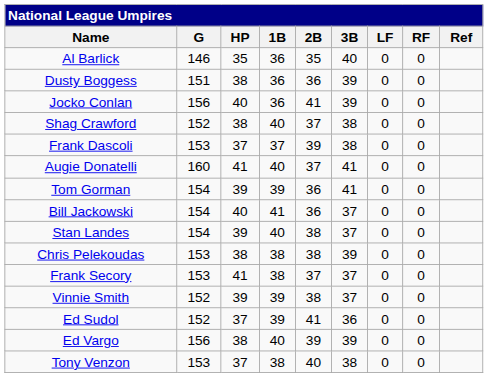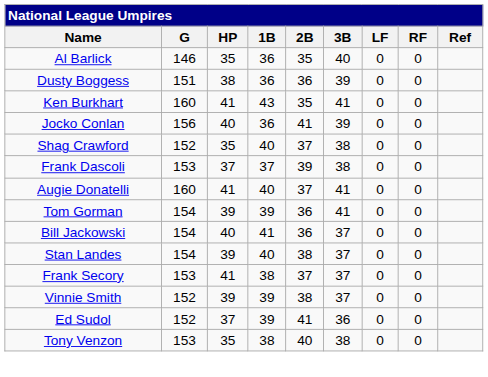 <table class="wikitable" style="font-size:95%; text-align:center; width:35em;margin: 0.5em auto;">
 <tr>
 <th colspan="9" style="text-align:left; background:#000088;color:#fff"><strong>National League Umpires</strong></th>
 </tr>
 <tr>
 <th>Name</th>
 <th>G</th>
 <th>HP</th>
 <th>1B</th>
 <th>2B</th>
 <th>3B</th>
 <th>LF</th>
 <th>RF</th>
 <th>Ref</th>
 </tr>
 <tr>
 <td><a href='#'>Al Barlick</a></td>
 <td>146</td>
 <td>35</td>
 <td>36</td>
 <td>35</td>
 <td>40</td>
 <td>0</td>
 <td>0</td>
 <td></td>
 </tr>
 <tr>
 <td><a href='#'>Dusty Boggess</a></td>
 <td>151</td>
 <td>38</td>
 <td>36</td>
 <td>36</td>
 <td>39</td>
 <td>0</td>
 <td>0</td>
 <td></td>
 </tr>
 <tr>
+<td><a href='#'>Ken Burkhart</a></td>
+<td>160</td>
+<td>41</td>
+<td>43</td>
+<td>35</td>
+<td>41</td>
+<td>0</td>
+<td>0</td>
+<td></td>
+</tr>
+<tr>
 <td><a href='#'>Jocko Conlan</a></td>
 <td>156</td>
 <td>40</td>
 <td>36</td>
 <td>41</td>
 <td>39</td>
 <td>0</td>
 <td>0</td>
 <td></td>
 </tr>
 <tr>
 <td><a href='#'>Shag Crawford</a></td>
 <td>152</td>
-<td>38</td>
+<td>35</td>
 <td>40</td>
 <td>37</td>
 <td>38</td>
 <td>0</td>
 <td>0</td>
 <td></td>
 </tr>
 <tr>
 <td><a href='#'>Frank Dascoli</a></td>
 <td>153</td>
 <td>37</td>
 <td>37</td>
 <td>39</td>
 <td>38</td>
 <td>0</td>
 <td>0</td>
 <td></td>
 </tr>
 <tr>
 <td><a href='#'>Augie Donatelli</a></td>
 <td>160</td>
 <td>41</td>
 <td>40</td>
 <td>37</td>
 <td>41</td>
 <td>0</td>
 <td>0</td>
 <td></td>
 </tr>
 <tr>
 <td><a href='#'>Tom Gorman</a></td>
 <td>154</td>
 <td>39</td>
 <td>39</td>
 <td>36</td>
 <td>41</td>
 <td>0</td>
 <td>0</td>
 <td></td>
 </tr>
 <tr>
 <td><a href='#'>Bill Jackowski</a></td>
 <td>154</td>
 <td>40</td>
 <td>41</td>
 <td>36</td>
 <td>37</td>
 <td>0</td>
 <td>0</td>
 <td></td>
 </tr>
 <tr>
 <td><a href='#'>Stan Landes</a></td>
 <td>154</td>
 <td>39</td>
 <td>40</td>
 <td>38</td>
 <td>37</td>
 <td>0</td>
 <td>0</td>
 <td></td>
 </tr>
 <tr>
-<td><a href='#'>Chris Pelekoudas</a></td>
-<td>153</td>
-<td>38</td>
-<td>38</td>
-<td>38</td>
-<td>39</td>
-<td>0</td>
-<td>0</td>
-<td></td>
-</tr>
-<tr>
 <td><a href='#'>Frank Secory</a></td>
 <td>153</td>
 <td>41</td>
 <td>38</td>
 <td>37</td>
 <td>37</td>
 <td>0</td>
 <td>0</td>
 <td></td>
 </tr>
 <tr>
 <td><a href='#'>Vinnie Smith</a></td>
 <td>152</td>
 <td>39</td>
 <td>39</td>
 <td>38</td>
 <td>37</td>
 <td>0</td>
 <td>0</td>
 <td></td>
 </tr>
 <tr>
 <td><a href='#'>Ed Sudol</a></td>
 <td>152</td>
 <td>37</td>
 <td>39</td>
 <td>41</td>
 <td>36</td>
 <td>0</td>
 <td>0</td>
 <td></td>
 </tr>
 <tr>
-<td><a href='#'>Ed Vargo</a></td>
-<td>156</td>
-<td>38</td>
-<td>40</td>
-<td>39</td>
-<td>39</td>
-<td>0</td>
-<td>0</td>
-<td></td>
-</tr>
-<tr>
 <td><a href='#'>Tony Venzon</a></td>
 <td>153</td>
-<td>37</td>
+<td>35</td>
 <td>38</td>
 <td>40</td>
 <td>38</td>
 <td>0</td>
 <td>0</td>
 <td></td>
 </tr>
 </table>
